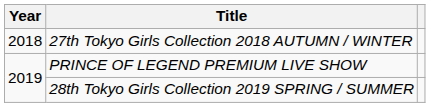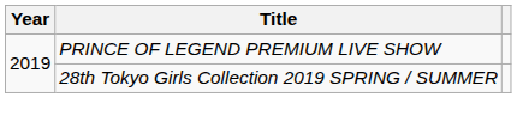 <table class="wikitable plainrowheaders">
 <tr>
 <th scope="col">Year</th>
 <th scope="col">Title</th>
 <th scope="col" class="unsortable"></th>
-</tr>
-<tr>
-<td>2018</td>
-<td><em>27th Tokyo Girls Collection 2018 AUTUMN / WINTER</em></td>
-<td></td>
 </tr>
 <tr>
 <td rowspan="2">2019</td>
 <td><em>PRINCE OF LEGEND PREMIUM LIVE SHOW</em></td>
 <td></td>
 </tr>
 <tr>
 <td><em>28th Tokyo Girls Collection 2019 SPRING / SUMMER</em></td>
 <td></td>
 </tr>
 </table>
